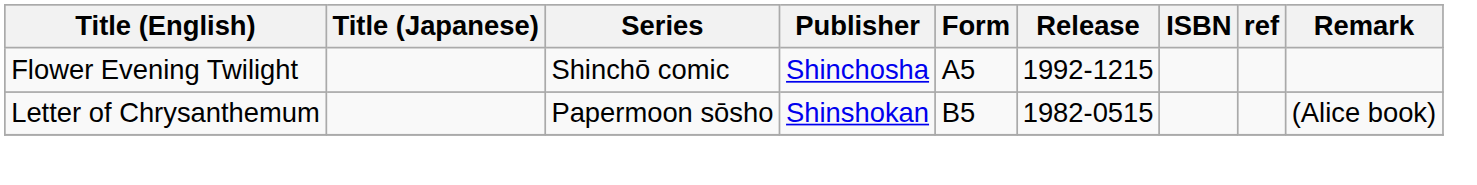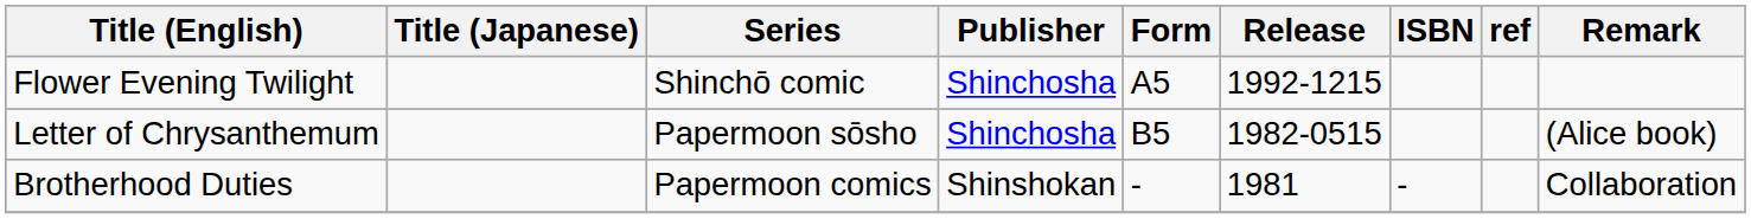 <table class="wikitable" style="text-align:left;">
 <tr>
 <th>Title (English)</th>
 <th>Title (Japanese)</th>
 <th>Series</th>
 <th>Publisher</th>
 <th>Form</th>
 <th>Release</th>
 <th>ISBN</th>
 <th>ref</th>
 <th>Remark</th>
 </tr>
 <tr>
 <td>Flower Evening Twilight</td>
 <td> </td>
 <td>Shinchō comic</td>
 <td><a href='#'>Shinchosha</a></td>
 <td>A5</td>
 <td>1992-1215</td>
 <td></td>
 <td></td>
 <td></td>
 </tr>
 <tr>
 <td>Letter of Chrysanthemum</td>
 <td> </td>
 <td>Papermoon sōsho</td>
-<td><a href='#'>Shinshokan</a></td>
+<td><a href='#'>Shinchosha</a></td>
 <td>B5</td>
 <td>1982-0515</td>
 <td></td>
 <td></td>
 <td>(Alice book)</td>
 </tr>
 <tr>
+<td>Brotherhood Duties</td>
+<td> </td>
+<td>Papermoon comics</td>
+<td>Shinshokan</td>
+<td>-</td>
+<td>1981</td>
+<td>-</td>
+<td></td>
+<td>Collaboration</td>
+</tr>
+<tr>
 </tr>
 </table>
